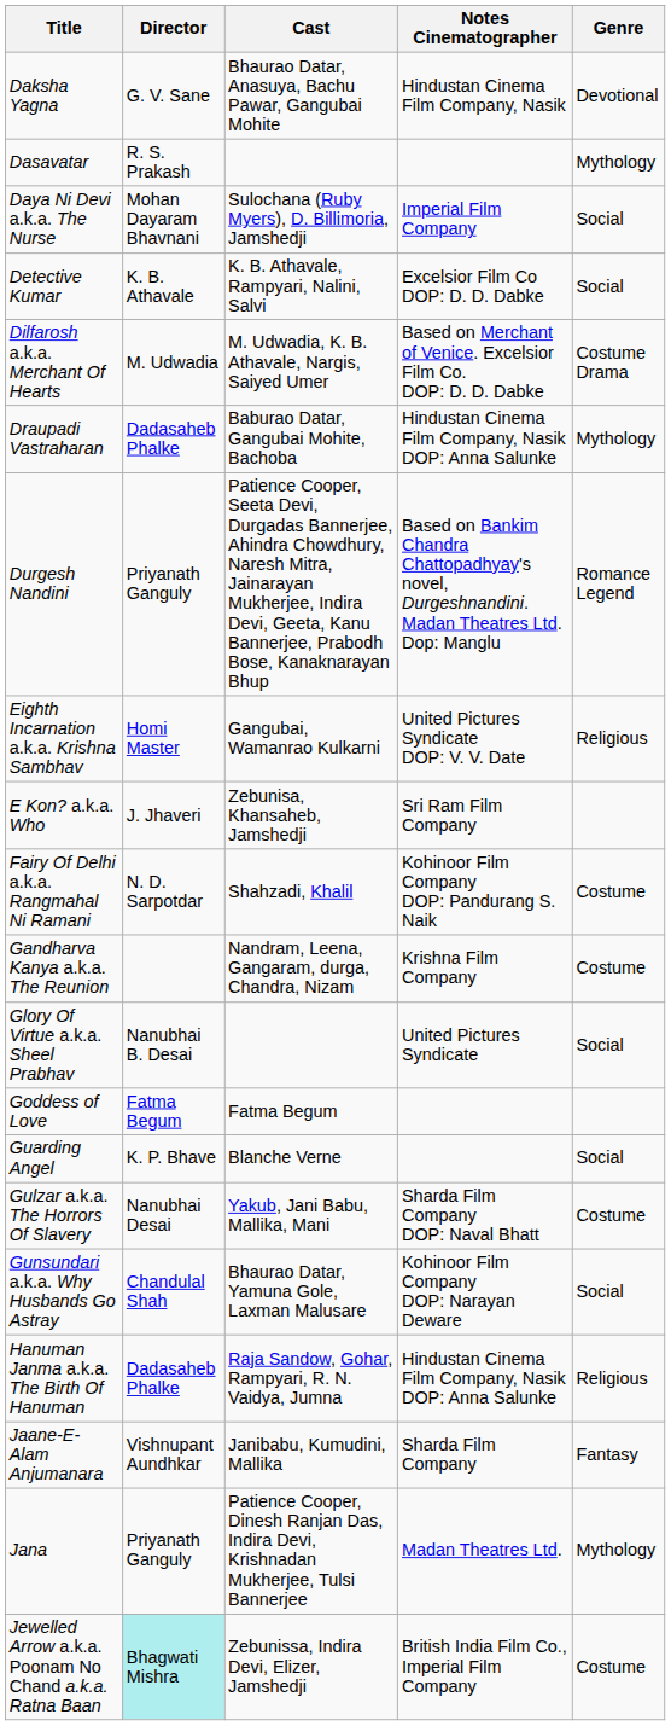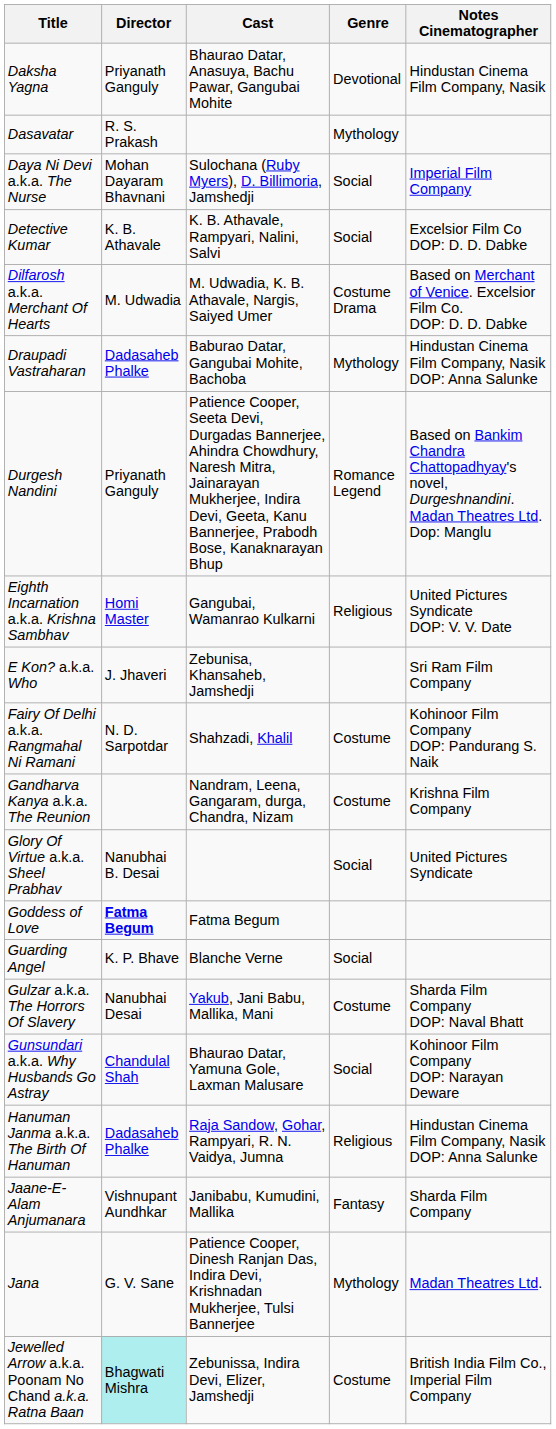 <table class="wikitable">
 <tr>
 <th>Title</th>
 <th>Director</th>
 <th>Cast</th>
+<th>Genre</th>
 <th>Notes<br>Cinematographer</th>
-<th>Genre</th>
 </tr>
 <tr>
 <td><em>Daksha Yagna</em></td>
-<td>G. V. Sane</td>
+<td>Priyanath Ganguly</td>
 <td>Bhaurao Datar, Anasuya, Bachu Pawar, Gangubai Mohite</td>
+<td>Devotional</td>
 <td>Hindustan Cinema Film Company, Nasik</td>
-<td>Devotional</td>
 </tr>
 <tr>
 <td><em>Dasavatar</em></td>
 <td>R. S. Prakash</td>
 <td></td>
+<td>Mythology</td>
 <td></td>
-<td>Mythology</td>
 </tr>
 <tr>
 <td><em>Daya Ni Devi</em> a.k.a. <em>The Nurse</em></td>
 <td>Mohan Dayaram Bhavnani</td>
 <td>Sulochana (<a href='#'>Ruby Myers</a>), <a href='#'>D. Billimoria</a>, Jamshedji</td>
+<td>Social</td>
 <td><a href='#'>Imperial Film Company</a></td>
-<td>Social</td>
 </tr>
 <tr>
 <td><em>Detective Kumar</em></td>
 <td>K. B. Athavale</td>
 <td>K. B. Athavale, Rampyari, Nalini, Salvi</td>
+<td>Social</td>
 <td>Excelsior Film Co<br>DOP: D. D. Dabke</td>
-<td>Social</td>
 </tr>
 <tr>
 <td><em><a href='#'>Dilfarosh</a></em> a.k.a. <em>Merchant Of Hearts</em></td>
 <td>M. Udwadia</td>
 <td>M. Udwadia, K. B. Athavale, Nargis, Saiyed Umer</td>
+<td>Costume Drama</td>
 <td>Based on <a href='#'>Merchant of Venice</a>. Excelsior Film Co.<br>DOP: D. D. Dabke</td>
-<td>Costume Drama</td>
 </tr>
 <tr>
 <td><em>Draupadi Vastraharan</em></td>
 <td><a href='#'>Dadasaheb Phalke</a></td>
 <td>Baburao Datar, Gangubai Mohite, Bachoba</td>
+<td>Mythology</td>
 <td>Hindustan Cinema Film Company, Nasik<br>DOP: Anna Salunke</td>
-<td>Mythology</td>
 </tr>
 <tr>
 <td><em>Durgesh Nandini</em></td>
 <td>Priyanath Ganguly</td>
 <td>Patience Cooper, Seeta Devi, Durgadas Bannerjee, Ahindra Chowdhury, Naresh Mitra, Jainarayan Mukherjee, Indira Devi, Geeta, Kanu Bannerjee, Prabodh Bose, Kanaknarayan Bhup</td>
+<td>Romance Legend</td>
 <td>Based on  <a href='#'>Bankim Chandra Chattopadhyay</a>'s novel, <em>Durgeshnandini</em>. <a href='#'>Madan Theatres Ltd</a>.<br>Dop: Manglu</td>
-<td>Romance Legend</td>
 </tr>
 <tr>
 <td><em>Eighth Incarnation</em> a.k.a. <em>Krishna Sambhav</em></td>
 <td><a href='#'>Homi Master</a></td>
 <td>Gangubai, Wamanrao Kulkarni</td>
+<td>Religious</td>
 <td>United Pictures Syndicate<br>DOP:  V. V. Date</td>
-<td>Religious</td>
 </tr>
 <tr>
 <td><em>E Kon?</em> a.k.a. <em>Who</em></td>
 <td>J. Jhaveri</td>
 <td>Zebunisa, Khansaheb, Jamshedji</td>
+<td></td>
 <td>Sri Ram Film Company</td>
-<td></td>
 </tr>
 <tr>
 <td><em>Fairy Of Delhi</em> a.k.a. <em>Rangmahal Ni Ramani</em></td>
 <td>N. D. Sarpotdar</td>
 <td>Shahzadi, <a href='#'>Khalil</a></td>
+<td>Costume</td>
 <td>Kohinoor Film Company<br>DOP: Pandurang S. Naik</td>
-<td>Costume</td>
 </tr>
 <tr>
 <td><em>Gandharva Kanya</em> a.k.a. <em>The Reunion</em></td>
 <td></td>
 <td>Nandram, Leena, Gangaram, durga, Chandra, Nizam</td>
+<td>Costume</td>
 <td>Krishna Film Company</td>
-<td>Costume</td>
 </tr>
 <tr>
 <td><em>Glory Of Virtue</em> a.k.a. <em>Sheel Prabhav</em></td>
 <td>Nanubhai B. Desai</td>
 <td></td>
+<td>Social</td>
 <td>United Pictures Syndicate</td>
-<td>Social</td>
 </tr>
 <tr>
 <td><em>Goddess of Love</em></td>
-<td><a href='#'>Fatma Begum</a></td>
+<td><strong><a href='#'>Fatma Begum</a></strong></td>
 <td>Fatma Begum</td>
 <td></td>
 <td></td>
 </tr>
 <tr>
 <td><em>Guarding Angel</em></td>
 <td>K. P. Bhave</td>
 <td>Blanche Verne</td>
+<td>Social</td>
 <td></td>
-<td>Social</td>
 </tr>
 <tr>
 <td><em>Gulzar</em> a.k.a. <em>The Horrors Of Slavery</em></td>
 <td>Nanubhai Desai</td>
 <td><a href='#'>Yakub</a>, Jani Babu, Mallika, Mani</td>
+<td>Costume</td>
 <td>Sharda Film Company<br>DOP: Naval Bhatt</td>
-<td>Costume</td>
 </tr>
 <tr>
 <td><em><a href='#'>Gunsundari</a></em> a.k.a. <em>Why Husbands Go Astray</em></td>
 <td><a href='#'>Chandulal Shah</a></td>
 <td>Bhaurao Datar, Yamuna Gole, Laxman Malusare</td>
+<td>Social</td>
 <td>Kohinoor Film Company<br>DOP: Narayan Deware</td>
-<td>Social</td>
 </tr>
 <tr>
 <td><em>Hanuman Janma</em> a.k.a. <em>The Birth Of Hanuman</em></td>
 <td><a href='#'>Dadasaheb Phalke</a></td>
 <td><a href='#'>Raja Sandow</a>, <a href='#'>Gohar</a>, Rampyari, R. N. Vaidya, Jumna</td>
+<td>Religious</td>
 <td>Hindustan Cinema Film Company, Nasik<br>DOP: Anna Salunke</td>
-<td>Religious</td>
 </tr>
 <tr>
 <td><em>Jaane-E-Alam Anjumanara</em></td>
 <td>Vishnupant Aundhkar</td>
 <td>Janibabu, Kumudini, Mallika</td>
+<td>Fantasy</td>
 <td>Sharda Film Company</td>
-<td>Fantasy</td>
 </tr>
 <tr>
 <td><em>Jana</em></td>
-<td>Priyanath Ganguly</td>
+<td>G. V. Sane</td>
 <td>Patience Cooper, Dinesh Ranjan Das, Indira Devi, Krishnadan Mukherjee, Tulsi Bannerjee</td>
+<td>Mythology</td>
 <td><a href='#'>Madan Theatres Ltd</a>.</td>
-<td>Mythology</td>
 </tr>
 <tr>
 <td><em>Jewelled Arrow</em> a.k.a. Poonam No Chand<em> a.k.a. Ratna Baan</em></td>
 <td style="background: paleturquoise;">Bhagwati Mishra</td>
 <td>Zebunissa, Indira Devi, Elizer, Jamshedji</td>
+<td>Costume</td>
 <td>British India Film Co., Imperial Film Company</td>
-<td>Costume</td>
 </tr>
 </table>
